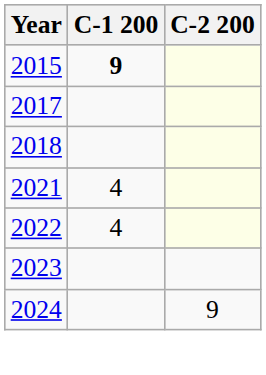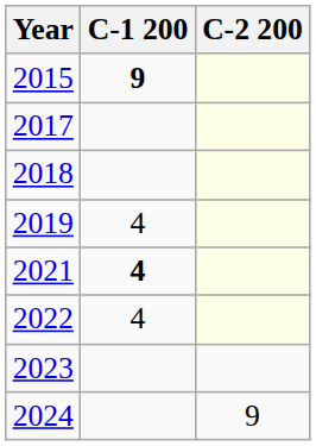 <table class="wikitable" style="text-align:center;">
 <tr>
 <th>Year</th>
 <th class="unsortable">C-1 200</th>
 <th class="unsortable">C-2 200</th>
 </tr>
 <tr>
 <td><a href='#'>2015</a></td>
 <td><strong>9</strong></td>
 <td style="background:#fdffe7"></td>
 </tr>
 <tr>
 <td><a href='#'>2017</a></td>
 <td></td>
 <td style="background:#fdffe7"></td>
 </tr>
 <tr>
 <td><a href='#'>2018</a></td>
 <td></td>
 <td style="background:#fdffe7"></td>
 </tr>
 <tr>
+<td><a href='#'>2019</a></td>
+<td>4</td>
+<td style="background:#fdffe7"></td>
+</tr>
+<tr>
 <td><a href='#'>2021</a></td>
-<td>4</td>
+<td><strong>4</strong></td>
 <td style="background:#fdffe7"></td>
 </tr>
 <tr>
 <td><a href='#'>2022</a></td>
 <td>4</td>
 <td style="background:#fdffe7"></td>
 </tr>
 <tr>
 <td><a href='#'>2023</a></td>
 <td></td>
 <td></td>
 </tr>
 <tr>
 <td><a href='#'>2024</a></td>
 <td></td>
 <td>9</td>
 </tr>
 </table>
